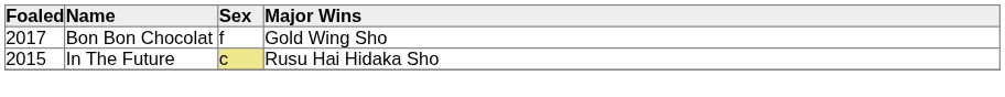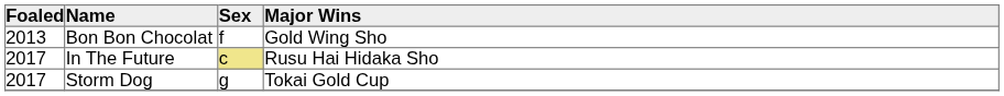 <table border="1" cellpadding="0" style="border-collapse: collapse; font-size:90%">
 <tr style="background:#eee;">
 <td style="width:35px;"><strong>Foaled</strong></td>
 <td style="width:120px;"><strong>Name</strong></td>
 <td style="width:35px;"><strong>Sex</strong></td>
 <td style="width:580px;"><strong>Major Wins</strong></td>
 </tr>
 <tr>
-<td>2017</td>
+<td>2013</td>
 <td>Bon Bon Chocolat</td>
 <td>f</td>
 <td>Gold Wing Sho</td>
 </tr>
 <tr>
-<td>2015</td>
+<td>2017</td>
 <td>In The Future</td>
 <td style="background: khaki;">c</td>
 <td>Rusu Hai Hidaka Sho</td>
 </tr>
 <tr>
+<td>2017</td>
+<td>Storm Dog</td>
+<td>g</td>
+<td>Tokai Gold Cup</td>
+</tr>
+<tr>
 </tr>
 </table>
